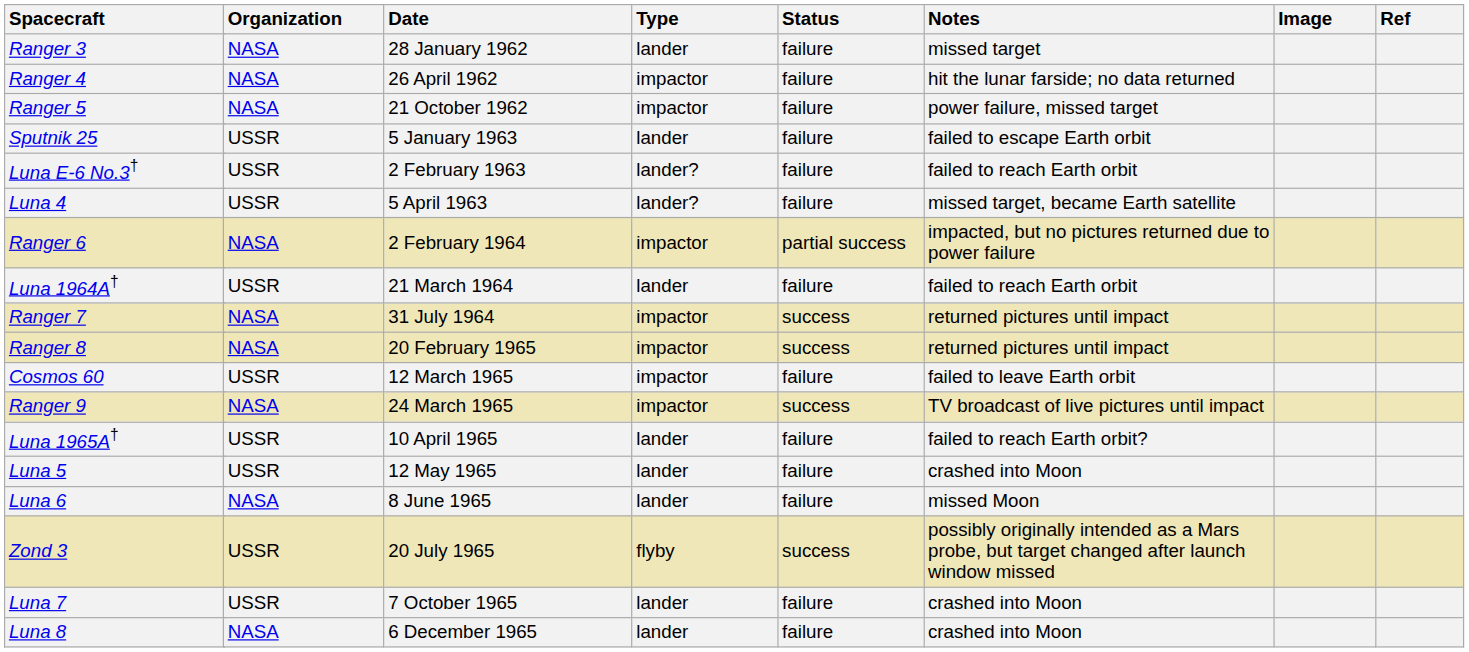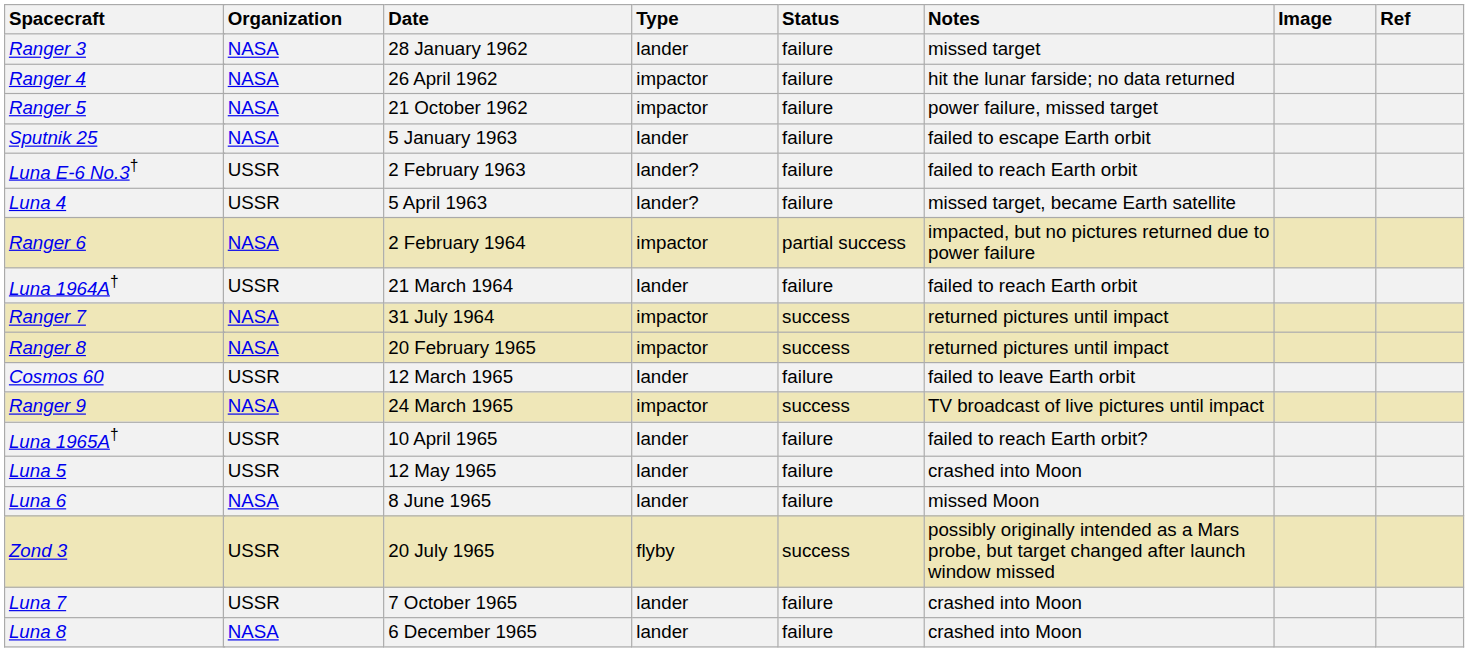 <table class="wikitable sticky-header">
 <tr>
 <th colspan="2" style="text-align:left" width=15%>Spacecraft</th>
 <th style="text-align:left" width=11%>Organization</th>
 <th style="text-align:left" width=17%>Date</th>
 <th style="text-align:left" width=10%>Type</th>
 <th style="text-align:left" width=10%>Status</th>
 <th style="text-align:left" width=24%>Notes</th>
 <th style="text-align:left" width=7%>Image</th>
 <th style="text-align:left" width=6%>Ref</th>
 </tr>
 <tr style="background:#F2F2F2">
 <td colspan="2"><em><a href='#'>Ranger 3</a></em></td>
 <td> <a href='#'>NASA</a></td>
 <td>28 January 1962</td>
 <td>lander</td>
 <td>failure</td>
 <td>missed target</td>
 <td></td>
 <td></td>
 </tr>
 <tr style="background:#F2F2F2">
 <td colspan="2"><em><a href='#'>Ranger 4</a></em></td>
 <td> <a href='#'>NASA</a></td>
 <td>26 April 1962</td>
 <td>impactor</td>
 <td>failure</td>
 <td>hit the lunar farside; no data returned</td>
 <td></td>
 <td></td>
 </tr>
 <tr style="background:#F2F2F2">
 <td colspan="2"><em><a href='#'>Ranger 5</a></em></td>
 <td> <a href='#'>NASA</a></td>
 <td>21 October 1962</td>
 <td>impactor</td>
 <td>failure</td>
 <td>power failure, missed target</td>
 <td></td>
 <td></td>
 </tr>
 <tr style="background:#F2F2F2">
 <td colspan="2"><em><a href='#'>Sputnik 25</a></em></td>
-<td> USSR</td>
+<td> <a href='#'>NASA</a></td>
 <td>5 January 1963</td>
 <td>lander</td>
 <td>failure</td>
 <td>failed to escape Earth orbit</td>
 <td></td>
 <td></td>
 </tr>
 <tr style="background:#F2F2F2">
 <td colspan="2"><em><a href='#'>Luna E-6 No.3</a></em><sup>†</sup></td>
 <td> USSR</td>
 <td>2 February 1963</td>
 <td>lander?</td>
 <td>failure</td>
 <td>failed to reach Earth orbit</td>
 <td></td>
 <td></td>
 </tr>
 <tr style="background:#F2F2F2">
 <td colspan="2"><em><a href='#'>Luna 4</a></em></td>
 <td> USSR</td>
 <td>5 April 1963</td>
 <td>lander?</td>
 <td>failure</td>
 <td>missed target, became Earth satellite</td>
 <td></td>
 <td></td>
 </tr>
 <tr style="background:#EFE7B8">
 <td colspan="2"><em><a href='#'>Ranger 6</a></em></td>
 <td> <a href='#'>NASA</a></td>
 <td>2 February 1964</td>
 <td>impactor</td>
 <td>partial success</td>
 <td>impacted, but no pictures returned due to power failure</td>
 <td></td>
 <td></td>
 </tr>
 <tr style="background:#F2F2F2">
 <td colspan="2"><em><a href='#'>Luna 1964A</a></em><sup>†</sup></td>
 <td> USSR</td>
 <td>21 March 1964</td>
 <td>lander</td>
 <td>failure</td>
 <td>failed to reach Earth orbit</td>
 <td></td>
 <td></td>
 </tr>
 <tr style="background:#EFE7B8">
 <td colspan="2"><em><a href='#'>Ranger 7</a></em></td>
 <td> <a href='#'>NASA</a></td>
 <td>31 July 1964</td>
 <td>impactor</td>
 <td>success</td>
 <td>returned pictures until impact</td>
 <td></td>
 <td></td>
 </tr>
 <tr style="background:#EFE7B8">
 <td colspan="2"><em><a href='#'>Ranger 8</a></em></td>
 <td> <a href='#'>NASA</a></td>
 <td>20 February 1965</td>
 <td>impactor</td>
 <td>success</td>
 <td>returned pictures until impact</td>
 <td></td>
 <td></td>
 </tr>
 <tr style="background:#F2F2F2">
 <td colspan="2"><em><a href='#'>Cosmos 60</a></em></td>
 <td> USSR</td>
 <td>12 March 1965</td>
-<td>impactor</td>
+<td>lander</td>
 <td>failure</td>
 <td>failed to leave Earth orbit</td>
 <td></td>
 <td></td>
 </tr>
 <tr style="background:#EFE7B8">
 <td colspan="2"><em><a href='#'>Ranger 9</a></em></td>
 <td> <a href='#'>NASA</a></td>
 <td>24 March 1965</td>
 <td>impactor</td>
 <td>success</td>
 <td>TV broadcast of live pictures until impact</td>
 <td></td>
 <td></td>
 </tr>
 <tr style="background:#F2F2F2">
 <td colspan="2"><em><a href='#'>Luna 1965A</a></em><sup>†</sup></td>
 <td> USSR</td>
 <td>10 April 1965</td>
 <td>lander</td>
 <td>failure</td>
 <td>failed to reach Earth orbit?</td>
 <td></td>
 <td></td>
 </tr>
 <tr style="background:#F2F2F2">
 <td colspan="2"><em><a href='#'>Luna 5</a></em></td>
 <td> USSR</td>
 <td>12 May 1965</td>
 <td>lander</td>
 <td>failure</td>
 <td>crashed into Moon</td>
 <td></td>
 <td></td>
 </tr>
 <tr style="background:#F2F2F2">
 <td colspan="2"><em><a href='#'>Luna 6</a></em></td>
 <td> <a href='#'>NASA</a></td>
 <td>8 June 1965</td>
 <td>lander</td>
 <td>failure</td>
 <td>missed Moon</td>
 <td></td>
 <td></td>
 </tr>
 <tr style="background:#EFE7B8">
 <td colspan="2"><em><a href='#'>Zond 3</a></em></td>
 <td> USSR</td>
 <td>20 July 1965</td>
 <td>flyby</td>
 <td>success</td>
 <td>possibly originally intended as a Mars probe, but target changed after launch window missed</td>
 <td></td>
 <td></td>
 </tr>
 <tr style="background:#F2F2F2">
 <td colspan="2"><em><a href='#'>Luna 7</a></em></td>
 <td> USSR</td>
 <td>7 October 1965</td>
 <td>lander</td>
 <td>failure</td>
 <td>crashed into Moon</td>
 <td></td>
 <td></td>
 </tr>
 <tr style="background:#F2F2F2">
 <td colspan="2"><em><a href='#'>Luna 8</a></em></td>
 <td> <a href='#'>NASA</a></td>
 <td>6 December 1965</td>
 <td>lander</td>
 <td>failure</td>
 <td>crashed into Moon</td>
 <td></td>
 <td></td>
 </tr>
 </table>
